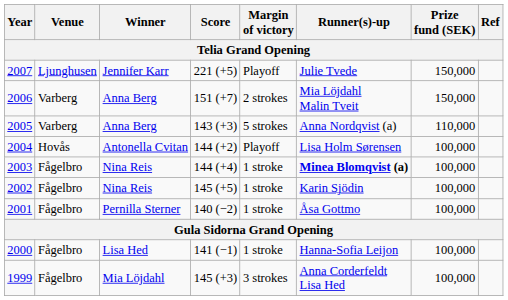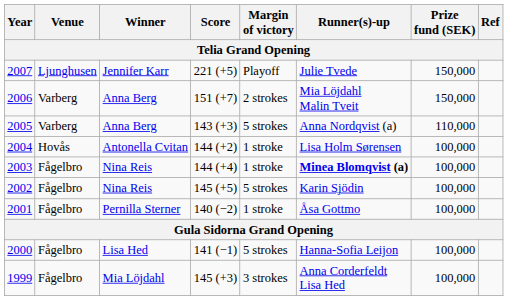 <table class=wikitable style="font-size:95%">
 <tr>
 <th>Year</th>
 <th>Venue</th>
 <th>Winner</th>
 <th>Score</th>
 <th>Margin<br>of victory</th>
 <th>Runner(s)-up</th>
 <th>Prize<br>fund (SEK)</th>
 <th>Ref</th>
 </tr>
 <tr>
 <th colspan=9>Telia Grand Opening</th>
 </tr>
 <tr>
 <td><a href='#'>2007</a></td>
 <td><a href='#'>Ljunghusen</a></td>
 <td> <a href='#'>Jennifer Karr</a></td>
 <td align=center>221 (+5)</td>
 <td>Playoff</td>
 <td> <a href='#'>Julie Tvede</a></td>
 <td align=right>150,000</td>
 <td></td>
 </tr>
 <tr>
 <td><a href='#'>2006</a></td>
 <td>Varberg</td>
 <td> <a href='#'>Anna Berg</a></td>
 <td align=center>151 (+7)</td>
 <td>2 strokes</td>
 <td> <a href='#'>Mia Löjdahl</a><br> <a href='#'>Malin Tveit</a></td>
 <td align=right>150,000</td>
 <td></td>
 </tr>
 <tr>
 <td><a href='#'>2005</a></td>
 <td>Varberg</td>
 <td> <a href='#'>Anna Berg</a></td>
 <td align=center>143 (+3)</td>
 <td>5 strokes</td>
 <td> <a href='#'>Anna Nordqvist</a> (a)</td>
 <td align=right>110,000</td>
 <td></td>
 </tr>
 <tr>
 <td><a href='#'>2004</a></td>
 <td>Hovås</td>
 <td> <a href='#'>Antonella Cvitan</a></td>
 <td align=center>144 (+2)</td>
-<td>Playoff</td>
+<td>1 stroke</td>
 <td> <a href='#'>Lisa Holm Sørensen</a></td>
 <td align=right>100,000</td>
 <td></td>
 </tr>
 <tr>
 <td><a href='#'>2003</a></td>
 <td>Fågelbro</td>
 <td> <a href='#'>Nina Reis</a></td>
 <td align=center>144 (+4)</td>
 <td>1 stroke</td>
 <td><strong> <a href='#'>Minea Blomqvist</a> (a)</strong></td>
 <td align=right>100,000</td>
 <td></td>
 </tr>
 <tr>
 <td><a href='#'>2002</a></td>
 <td>Fågelbro</td>
 <td> <a href='#'>Nina Reis</a></td>
 <td align=center>145 (+5)</td>
-<td>1 stroke</td>
+<td>5 strokes</td>
 <td> <a href='#'>Karin Sjödin</a></td>
 <td align=right>100,000</td>
 <td></td>
 </tr>
 <tr>
 <td><a href='#'>2001</a></td>
 <td>Fågelbro</td>
 <td> <a href='#'>Pernilla Sterner</a></td>
 <td align=center>140 (−2)</td>
 <td>1 stroke</td>
 <td> <a href='#'>Åsa Gottmo</a></td>
 <td align=right>100,000</td>
 <td></td>
 </tr>
 <tr>
 <th colspan=9>Gula Sidorna Grand Opening</th>
 </tr>
 <tr>
 <td><a href='#'>2000</a></td>
 <td>Fågelbro</td>
 <td> <a href='#'>Lisa Hed</a></td>
 <td align=center>141 (−1)</td>
-<td>1 stroke</td>
+<td>5 strokes</td>
 <td> <a href='#'>Hanna-Sofia Leijon</a></td>
 <td align=right>100,000</td>
 <td></td>
 </tr>
 <tr>
 <td><a href='#'>1999</a></td>
 <td>Fågelbro</td>
 <td> <a href='#'>Mia Löjdahl</a></td>
 <td align=center>145 (+3)</td>
 <td>3 strokes</td>
 <td> <a href='#'>Anna Corderfeldt</a><br> <a href='#'>Lisa Hed</a></td>
 <td align=right>100,000</td>
 <td></td>
 </tr>
 </table>
